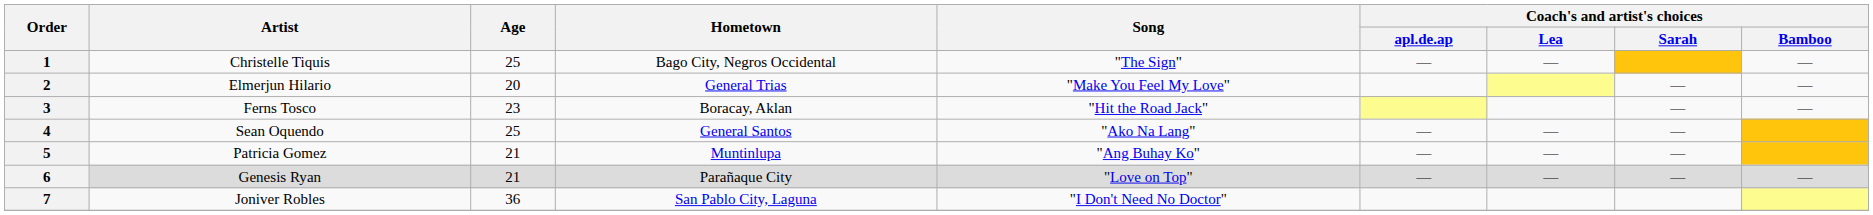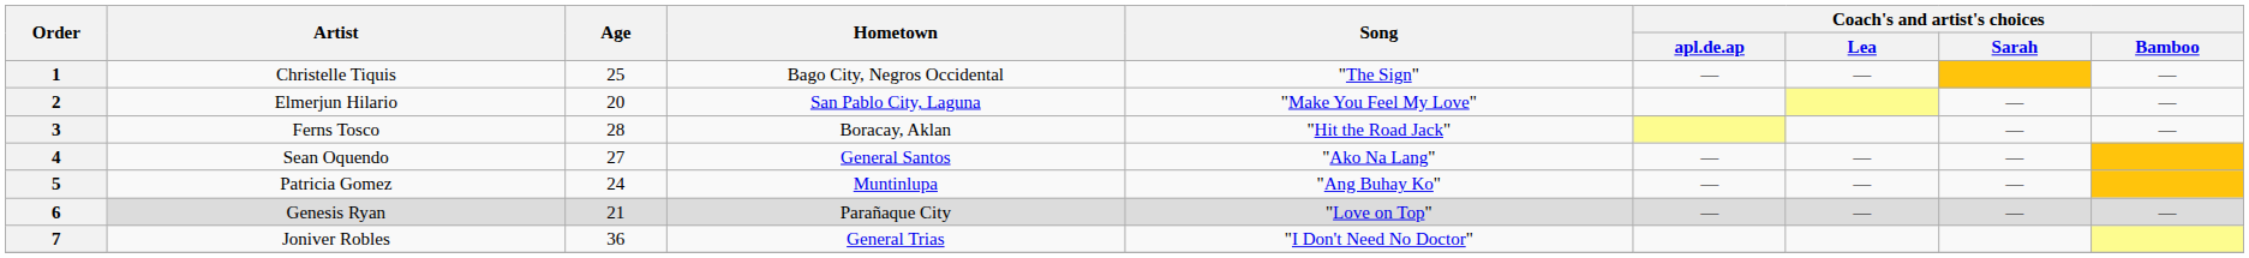 <table class="wikitable" style="text-align:center; line-height:17px; width:100%;">
 <tr>
 <th rowspan="2" scope="col" style="width:04%;">Order</th>
 <th rowspan="2" scope="col" style="width:18%;">Artist</th>
 <th rowspan="2" scope="col" style="width:04%;">Age</th>
 <th rowspan="2" scope="col" style="width:18%;">Hometown</th>
 <th rowspan="2" scope="col" style="width:20%;">Song</th>
 <th colspan="4" scope="col" style="width:24%;">Coach's and artist's choices</th>
 </tr>
 <tr>
 <th style="width:06%;"><a href='#'>apl.de.ap</a></th>
 <th style="width:06%;"><a href='#'>Lea</a></th>
 <th style="width:06%;"><a href='#'>Sarah</a></th>
 <th style="width:06%;"><a href='#'>Bamboo</a></th>
 </tr>
 <tr>
 <th scope="row">1</th>
 <td>Christelle Tiquis</td>
 <td>25</td>
 <td>Bago City, Negros Occidental</td>
 <td>"<a href='#'>The Sign</a>"</td>
 <td>—</td>
 <td>—</td>
 <td style="background:#FFC40C;"><strong></strong></td>
 <td>—</td>
 </tr>
 <tr>
 <th scope="row">2</th>
 <td>Elmerjun Hilario</td>
 <td>20</td>
-<td><a href='#'>General Trias</a></td>
+<td><a href='#'>San Pablo City, Laguna</a></td>
 <td>"<a href='#'>Make You Feel My Love</a>"</td>
 <td><strong></strong></td>
 <td style="background:#fdfc8f;"><strong></strong></td>
 <td>—</td>
 <td>—</td>
 </tr>
 <tr>
 <th scope="row">3</th>
 <td>Ferns Tosco</td>
-<td>23</td>
+<td>28</td>
 <td>Boracay, Aklan</td>
 <td>"<a href='#'>Hit the Road Jack</a>"</td>
 <td style="background:#fdfc8f;"><strong></strong></td>
 <td><strong></strong></td>
 <td>—</td>
 <td>—</td>
 </tr>
 <tr>
 <th scope="row">4</th>
 <td>Sean Oquendo</td>
-<td>25</td>
+<td>27</td>
 <td><a href='#'>General Santos</a></td>
 <td>"<a href='#'>Ako Na Lang</a>"</td>
 <td>—</td>
 <td>—</td>
 <td>—</td>
 <td style="background:#FFC40C;"><strong></strong></td>
 </tr>
 <tr>
 <th scope="row">5</th>
 <td>Patricia Gomez</td>
-<td>21</td>
+<td>24</td>
 <td><a href='#'>Muntinlupa</a></td>
 <td>"<a href='#'>Ang Buhay Ko</a>"</td>
 <td>—</td>
 <td>—</td>
 <td>—</td>
 <td style="background:#FFC40C;"><strong></strong></td>
 </tr>
 <tr>
 <th scope="row">6</th>
 <td style="background:#DCDCDC;">Genesis Ryan</td>
 <td style="background:#DCDCDC;">21</td>
 <td style="background:#DCDCDC;">Parañaque City</td>
 <td style="background:#DCDCDC;">"<a href='#'>Love on Top</a>"</td>
 <td style="background:#DCDCDC;">—</td>
 <td style="background:#DCDCDC;">—</td>
 <td style="background:#DCDCDC;">—</td>
 <td style="background:#DCDCDC;">—</td>
 </tr>
 <tr>
 <th scope="row">7</th>
 <td>Joniver Robles</td>
 <td>36</td>
-<td><a href='#'>San Pablo City, Laguna</a></td>
+<td><a href='#'>General Trias</a></td>
 <td>"<a href='#'>I Don't Need No Doctor</a>"</td>
 <td><strong></strong></td>
 <td><strong></strong></td>
 <td><strong></strong></td>
 <td style="background:#fdfc8f;"><strong></strong></td>
 </tr>
 <tr>
 </tr>
 </table>
